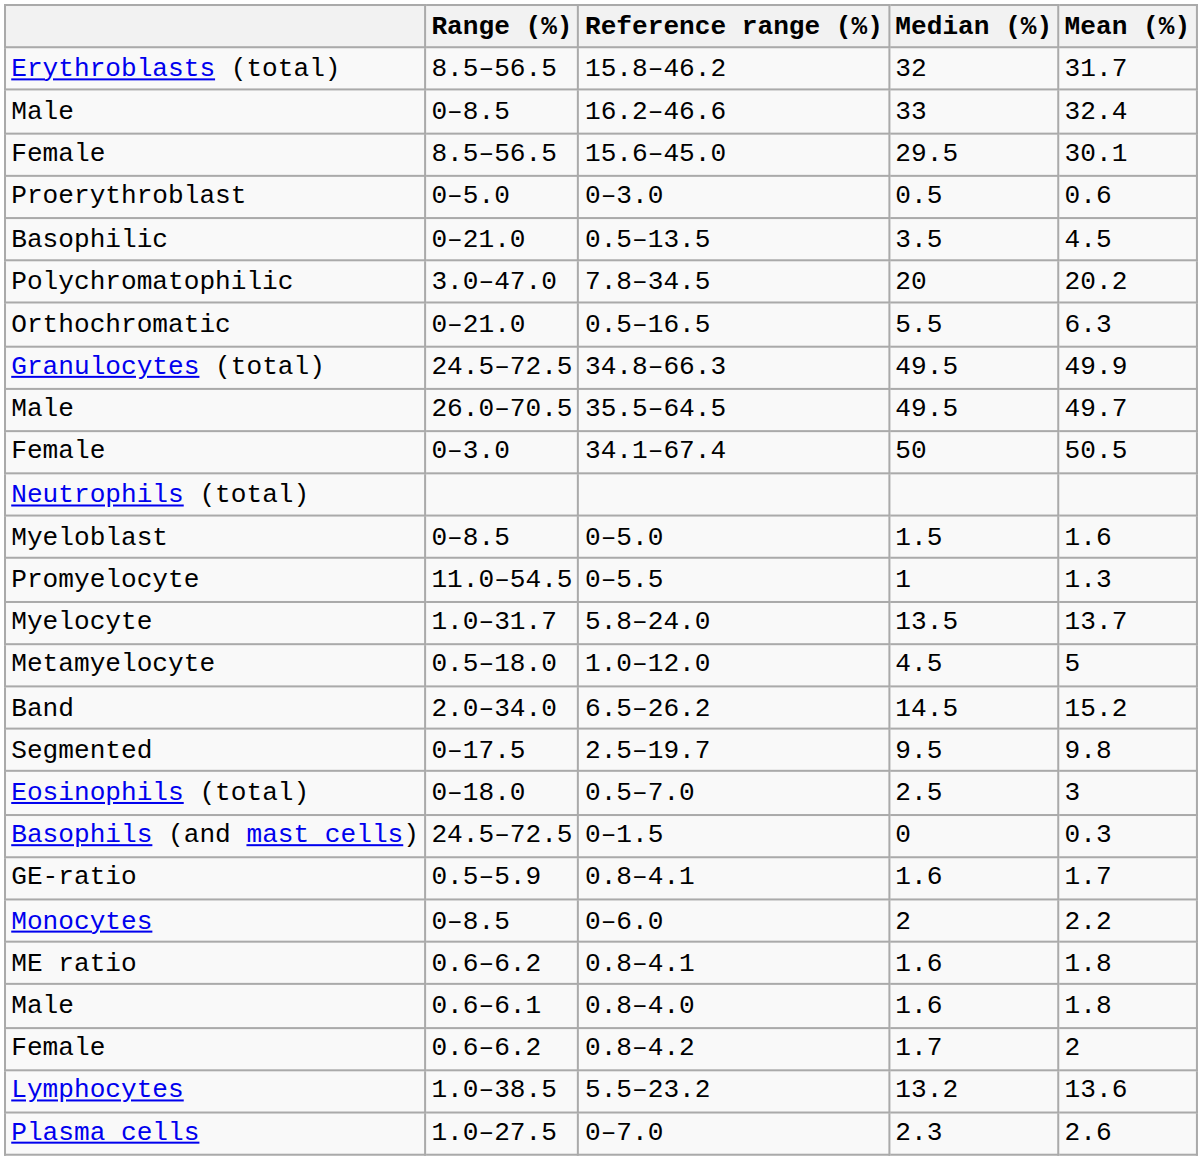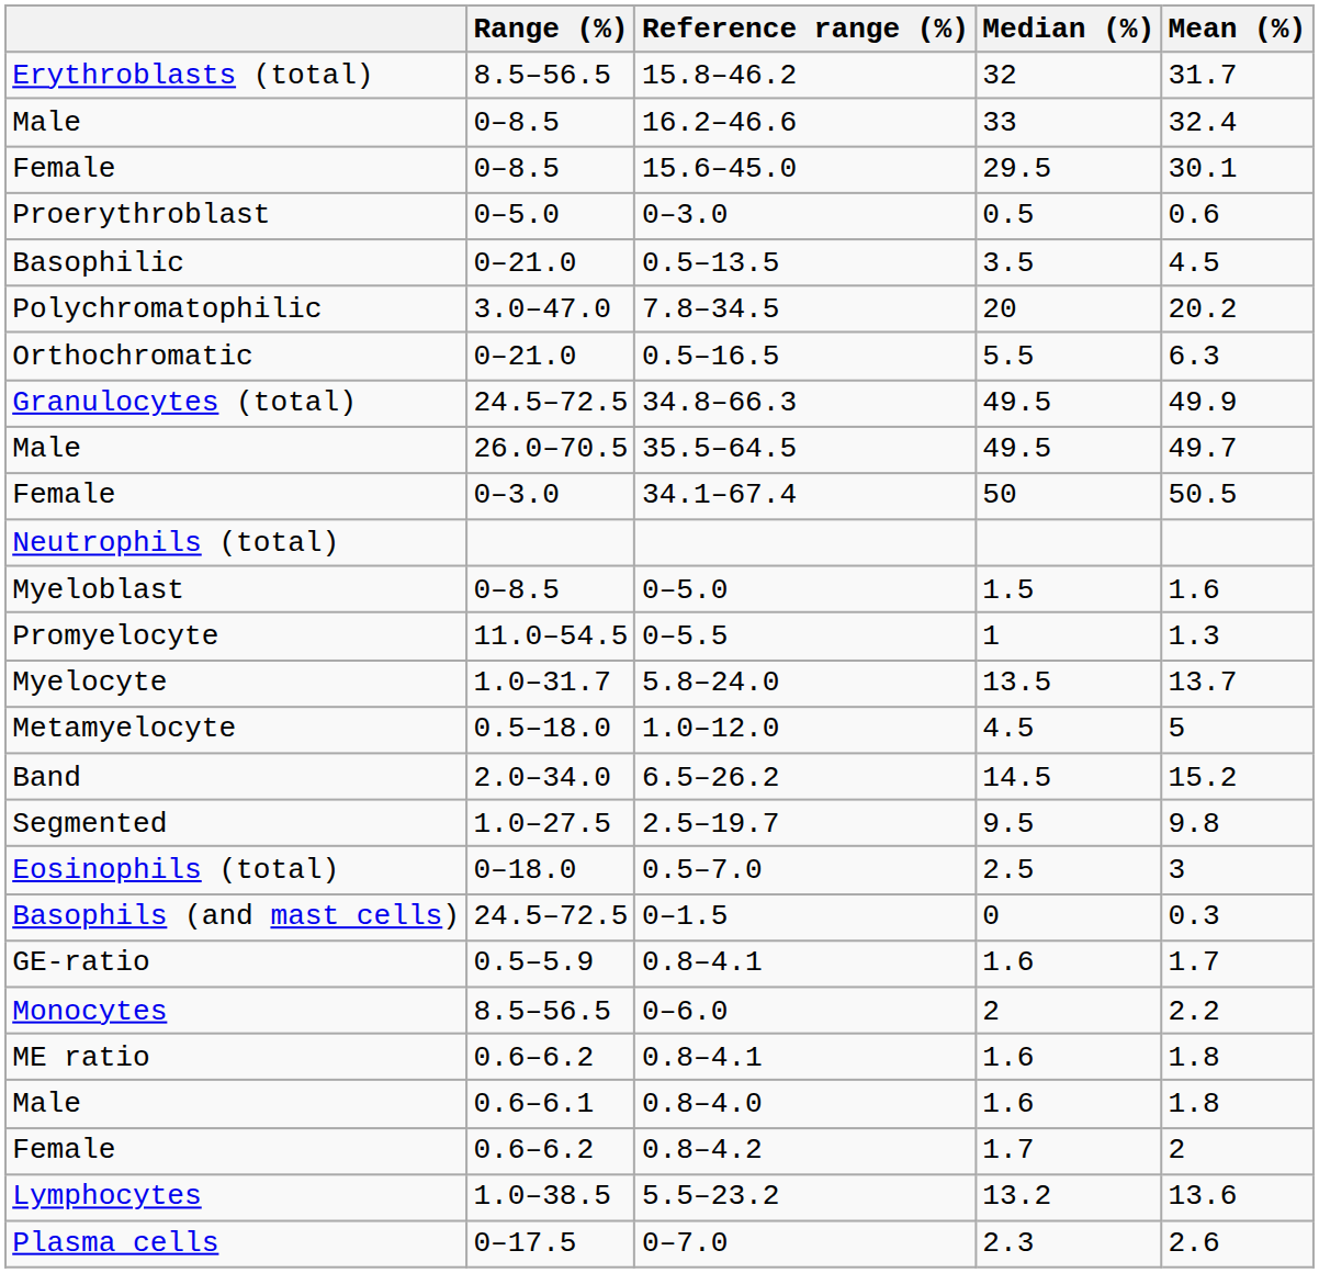 <table class=wikitable>
 <tr>
 <th></th>
 <th>Range (%)</th>
 <th>Reference range (%)</th>
 <th>Median (%)</th>
 <th>Mean (%)</th>
 </tr>
 <tr>
 <td><a href='#'>Erythroblasts</a> (total)</td>
 <td>8.5–56.5</td>
 <td>15.8–46.2</td>
 <td>32</td>
 <td>31.7</td>
 </tr>
 <tr>
 <td>Male</td>
 <td>0–8.5</td>
 <td>16.2–46.6</td>
 <td>33</td>
 <td>32.4</td>
 </tr>
 <tr>
 <td>Female</td>
-<td>8.5–56.5</td>
+<td>0–8.5</td>
 <td>15.6–45.0</td>
 <td>29.5</td>
 <td>30.1</td>
 </tr>
 <tr>
 <td>Proerythroblast</td>
 <td>0–5.0</td>
 <td>0–3.0</td>
 <td>0.5</td>
 <td>0.6</td>
 </tr>
 <tr>
 <td>Basophilic</td>
 <td>0–21.0</td>
 <td>0.5–13.5</td>
 <td>3.5</td>
 <td>4.5</td>
 </tr>
 <tr>
 <td>Polychromatophilic</td>
 <td>3.0–47.0</td>
 <td>7.8–34.5</td>
 <td>20</td>
 <td>20.2</td>
 </tr>
 <tr>
 <td>Orthochromatic</td>
 <td>0–21.0</td>
 <td>0.5–16.5</td>
 <td>5.5</td>
 <td>6.3</td>
 </tr>
 <tr>
 <td><a href='#'>Granulocytes</a> (total)</td>
 <td>24.5–72.5</td>
 <td>34.8–66.3</td>
 <td>49.5</td>
 <td>49.9</td>
 </tr>
 <tr>
 <td>Male</td>
 <td>26.0–70.5</td>
 <td>35.5–64.5</td>
 <td>49.5</td>
 <td>49.7</td>
 </tr>
 <tr>
 <td>Female</td>
 <td>0–3.0</td>
 <td>34.1–67.4</td>
 <td>50</td>
 <td>50.5</td>
 </tr>
 <tr>
 <td><a href='#'>Neutrophils</a> (total)</td>
 <td></td>
 <td></td>
 <td></td>
 <td></td>
 </tr>
 <tr>
 <td>Myeloblast</td>
 <td>0–8.5</td>
 <td>0–5.0</td>
 <td>1.5</td>
 <td>1.6</td>
 </tr>
 <tr>
 <td>Promyelocyte</td>
 <td>11.0–54.5</td>
 <td>0–5.5</td>
 <td>1</td>
 <td>1.3</td>
 </tr>
 <tr>
 <td>Myelocyte</td>
 <td>1.0–31.7</td>
 <td>5.8–24.0</td>
 <td>13.5</td>
 <td>13.7</td>
 </tr>
 <tr>
 <td>Metamyelocyte</td>
 <td>0.5–18.0</td>
 <td>1.0–12.0</td>
 <td>4.5</td>
 <td>5</td>
 </tr>
 <tr>
 <td>Band</td>
 <td>2.0–34.0</td>
 <td>6.5–26.2</td>
 <td>14.5</td>
 <td>15.2</td>
 </tr>
 <tr>
 <td>Segmented</td>
-<td>0–17.5</td>
+<td>1.0–27.5</td>
 <td>2.5–19.7</td>
 <td>9.5</td>
 <td>9.8</td>
 </tr>
 <tr>
 <td><a href='#'>Eosinophils</a> (total)</td>
 <td>0–18.0</td>
 <td>0.5–7.0</td>
 <td>2.5</td>
 <td>3</td>
 </tr>
 <tr>
 <td><a href='#'>Basophils</a> (and <a href='#'>mast cells</a>)</td>
 <td>24.5–72.5</td>
 <td>0–1.5</td>
 <td>0</td>
 <td>0.3</td>
 </tr>
 <tr>
 <td>GE-ratio</td>
 <td>0.5–5.9</td>
 <td>0.8–4.1</td>
 <td>1.6</td>
 <td>1.7</td>
 </tr>
 <tr>
 <td><a href='#'>Monocytes</a></td>
-<td>0–8.5</td>
+<td>8.5–56.5</td>
 <td>0–6.0</td>
 <td>2</td>
 <td>2.2</td>
 </tr>
 <tr>
 <td>ME ratio</td>
 <td>0.6–6.2</td>
 <td>0.8–4.1</td>
 <td>1.6</td>
 <td>1.8</td>
 </tr>
 <tr>
 <td>Male</td>
 <td>0.6–6.1</td>
 <td>0.8–4.0</td>
 <td>1.6</td>
 <td>1.8</td>
 </tr>
 <tr>
 <td>Female</td>
 <td>0.6–6.2</td>
 <td>0.8–4.2</td>
 <td>1.7</td>
 <td>2</td>
 </tr>
 <tr>
 <td><a href='#'>Lymphocytes</a></td>
 <td>1.0–38.5</td>
 <td>5.5–23.2</td>
 <td>13.2</td>
 <td>13.6</td>
 </tr>
 <tr>
 <td><a href='#'>Plasma cells</a></td>
-<td>1.0–27.5</td>
+<td>0–17.5</td>
 <td>0–7.0</td>
 <td>2.3</td>
 <td>2.6</td>
 </tr>
 </table>
